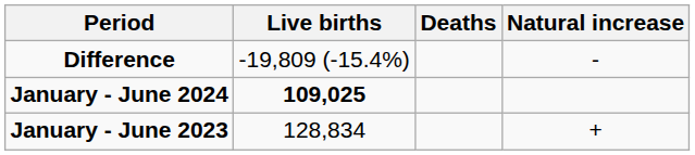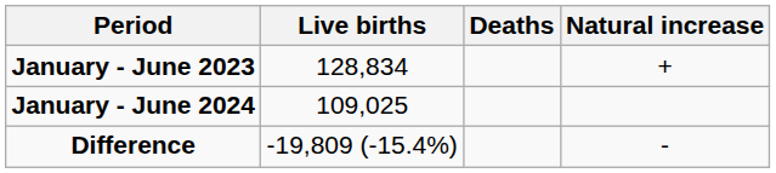 <table class="wikitable"  style="text-align:center;">
 <tr>
 <th>Period</th>
 <th>Live births</th>
 <th>Deaths</th>
 <th>Natural increase</th>
 </tr>
 <tr>
+<td><strong>January - June 2023</strong></td>
+<td>128,834</td>
+<td></td>
+<td>+</td>
+</tr>
+<tr>
+<td><strong>January - June 2024</strong></td>
+<td>109,025</td>
+<td></td>
+<td></td>
+</tr>
+<tr>
 <td><strong>Difference</strong></td>
 <td> -19,809 (-15.4%)</td>
 <td></td>
 <td> -</td>
 </tr>
-<tr>
-<td><strong>January - June 2024</strong></td>
-<td><strong>109,025</strong></td>
-<td></td>
-<td></td>
-</tr>
-<tr>
-<td><strong>January - June 2023</strong></td>
-<td>128,834</td>
-<td></td>
-<td>+</td>
-</tr>
 </table>
